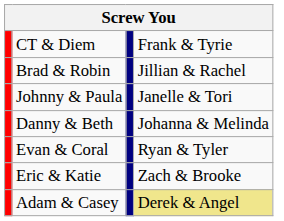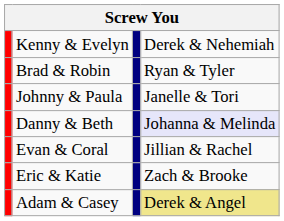 <table class="wikitable">
 <tr>
 <th colspan=4>Screw You</th>
 </tr>
 <tr>
 <td bgcolor="red"></td>
-<td>CT & Diem</td>
+<td>Kenny & Evelyn</td>
 <td bgcolor="navy"></td>
-<td>Frank & Tyrie</td>
+<td>Derek & Nehemiah</td>
 </tr>
 <tr>
 <td bgcolor="red"></td>
 <td>Brad & Robin</td>
 <td bgcolor="navy"></td>
-<td>Jillian & Rachel</td>
+<td>Ryan & Tyler</td>
 </tr>
 <tr>
 <td bgcolor="red"></td>
 <td>Johnny & Paula</td>
 <td bgcolor="navy"></td>
 <td>Janelle & Tori</td>
 </tr>
 <tr>
 <td bgcolor="red"></td>
 <td>Danny & Beth</td>
 <td bgcolor="navy"></td>
-<td>Johanna & Melinda</td>
+<td style="background: lavender;">Johanna & Melinda</td>
 </tr>
 <tr>
 <td bgcolor="red"></td>
 <td>Evan & Coral</td>
 <td bgcolor="navy"></td>
-<td>Ryan & Tyler</td>
+<td>Jillian & Rachel</td>
 </tr>
 <tr>
 <td bgcolor="red"></td>
 <td>Eric & Katie</td>
 <td bgcolor="navy"></td>
 <td>Zach & Brooke</td>
 </tr>
 <tr>
 <td bgcolor="red"></td>
 <td>Adam & Casey</td>
 <td bgcolor="navy"></td>
 <td style="background: khaki;">Derek & Angel</td>
 </tr>
 </table>
